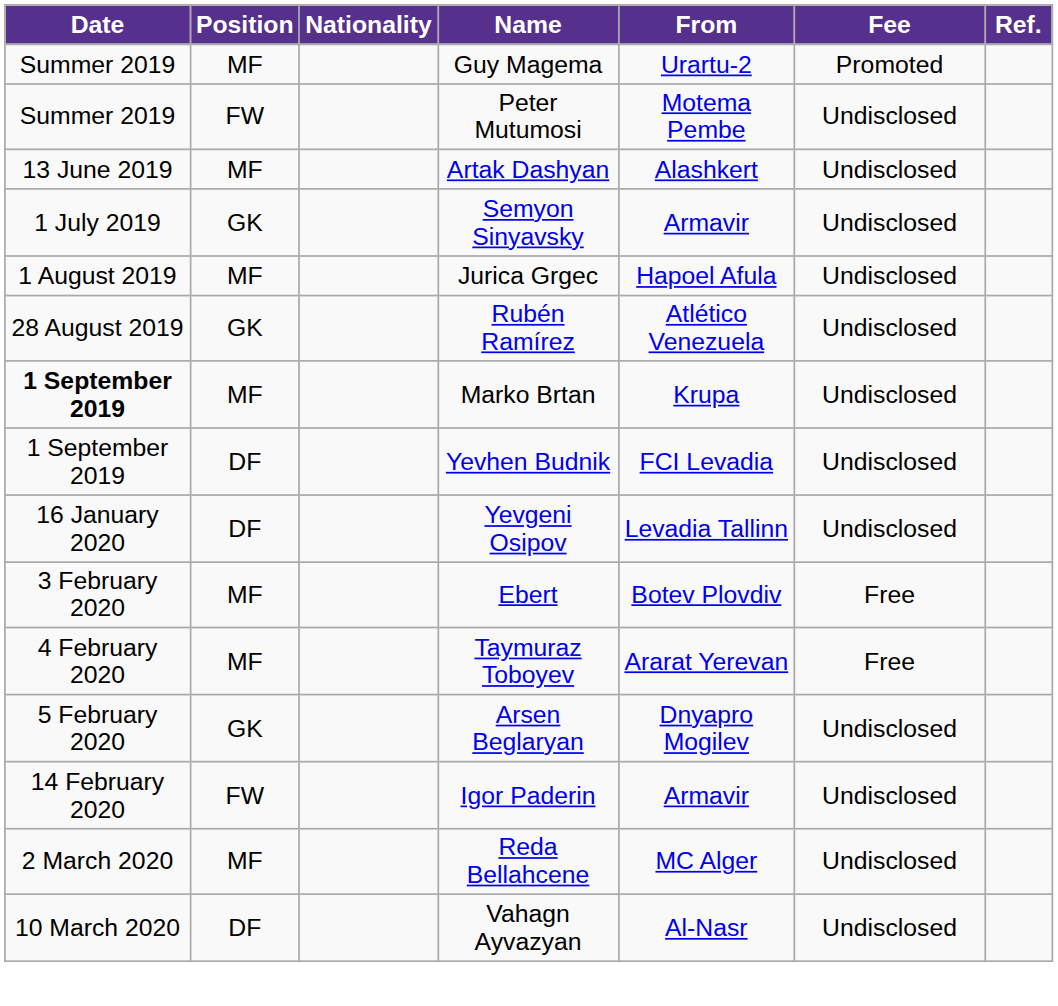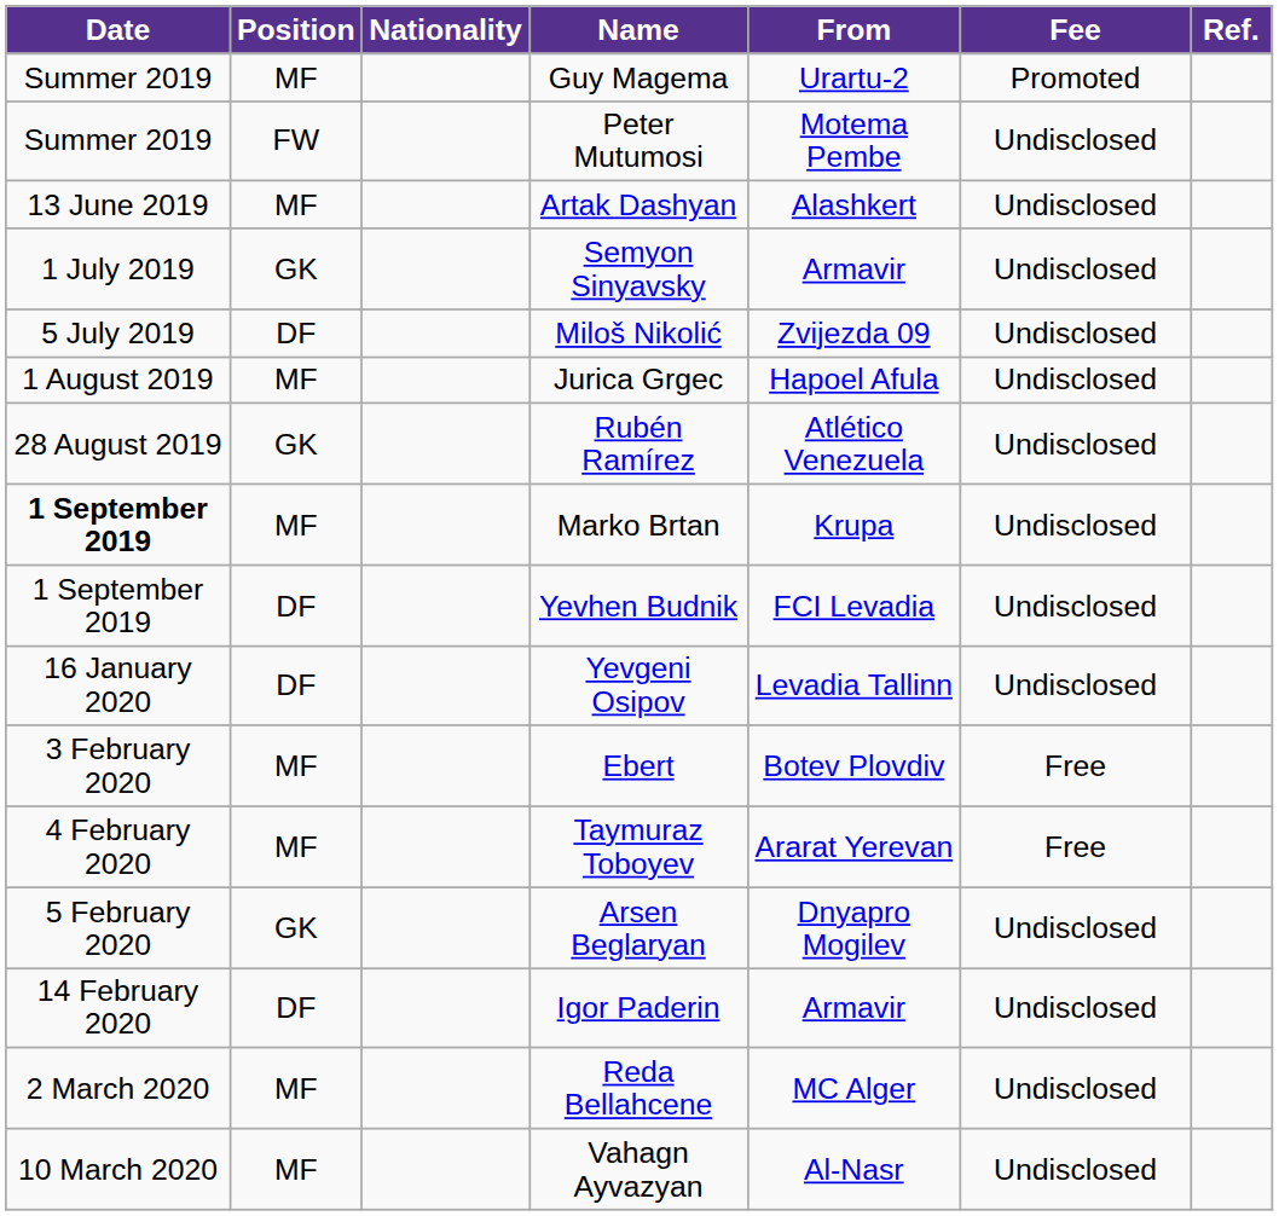 <table class="wikitable"  style="text-align:center; font-size:90%; ">
 <tr>
 <th style="background:#55308D; color:white; width:200px;">Date</th>
 <th style="background:#55308D; color:white; width:50px;">Position</th>
 <th style="background:#55308D; color:white; width:50px;">Nationality</th>
 <th style="background:#55308D; color:white; width:200px;">Name</th>
 <th style="background:#55308D; color:white; width:200px;">From</th>
 <th style="background:#55308D; color:white; width:200px;">Fee</th>
 <th style="background:#55308D; color:white; width:50px;">Ref.</th>
 </tr>
 <tr>
 <td>Summer 2019</td>
 <td>MF</td>
 <td></td>
 <td>Guy Magema</td>
 <td><a href='#'>Urartu-2</a></td>
 <td>Promoted</td>
 <td></td>
 </tr>
 <tr>
 <td>Summer 2019</td>
 <td>FW</td>
 <td></td>
 <td>Peter Mutumosi</td>
 <td><a href='#'>Motema Pembe</a></td>
 <td>Undisclosed</td>
 <td></td>
 </tr>
 <tr>
 <td>13 June 2019</td>
 <td>MF</td>
 <td></td>
 <td><a href='#'>Artak Dashyan</a></td>
 <td><a href='#'>Alashkert</a></td>
 <td>Undisclosed</td>
 <td></td>
 </tr>
 <tr>
 <td>1 July 2019</td>
 <td>GK</td>
 <td></td>
 <td><a href='#'>Semyon Sinyavsky</a></td>
 <td><a href='#'>Armavir</a></td>
+<td>Undisclosed</td>
+<td></td>
+</tr>
+<tr>
+<td>5 July 2019</td>
+<td>DF</td>
+<td></td>
+<td><a href='#'>Miloš Nikolić</a></td>
+<td><a href='#'>Zvijezda 09</a></td>
 <td>Undisclosed</td>
 <td></td>
 </tr>
 <tr>
 <td>1 August 2019</td>
 <td>MF</td>
 <td></td>
 <td>Jurica Grgec</td>
 <td><a href='#'>Hapoel Afula</a></td>
 <td>Undisclosed</td>
 <td></td>
 </tr>
 <tr>
 <td>28 August 2019</td>
 <td>GK</td>
 <td></td>
 <td><a href='#'>Rubén Ramírez</a></td>
 <td><a href='#'>Atlético Venezuela</a></td>
 <td>Undisclosed</td>
 <td></td>
 </tr>
 <tr>
 <td><strong>1 September 2019</strong></td>
 <td>MF</td>
 <td></td>
 <td>Marko Brtan</td>
 <td><a href='#'>Krupa</a></td>
 <td>Undisclosed</td>
 <td></td>
 </tr>
 <tr>
 <td>1 September 2019</td>
 <td>DF</td>
 <td></td>
 <td><a href='#'>Yevhen Budnik</a></td>
 <td><a href='#'>FCI Levadia</a></td>
 <td>Undisclosed</td>
 <td></td>
 </tr>
 <tr>
 <td>16 January 2020</td>
 <td>DF</td>
 <td></td>
 <td><a href='#'>Yevgeni Osipov</a></td>
 <td><a href='#'>Levadia Tallinn</a></td>
 <td>Undisclosed</td>
 <td></td>
 </tr>
 <tr>
 <td>3 February 2020</td>
 <td>MF</td>
 <td></td>
 <td><a href='#'>Ebert</a></td>
 <td><a href='#'>Botev Plovdiv</a></td>
 <td>Free</td>
 <td></td>
 </tr>
 <tr>
 <td>4 February 2020</td>
 <td>MF</td>
 <td></td>
 <td><a href='#'>Taymuraz Toboyev</a></td>
 <td><a href='#'>Ararat Yerevan</a></td>
 <td>Free</td>
 <td></td>
 </tr>
 <tr>
 <td>5 February 2020</td>
 <td>GK</td>
 <td></td>
 <td><a href='#'>Arsen Beglaryan</a></td>
 <td><a href='#'>Dnyapro Mogilev</a></td>
 <td>Undisclosed</td>
 <td></td>
 </tr>
 <tr>
 <td>14 February 2020</td>
-<td>FW</td>
+<td>DF</td>
 <td></td>
 <td><a href='#'>Igor Paderin</a></td>
 <td><a href='#'>Armavir</a></td>
 <td>Undisclosed</td>
 <td></td>
 </tr>
 <tr>
 <td>2 March 2020</td>
 <td>MF</td>
 <td></td>
 <td><a href='#'>Reda Bellahcene</a></td>
 <td><a href='#'>MC Alger</a></td>
 <td>Undisclosed</td>
 <td></td>
 </tr>
 <tr>
 <td>10 March 2020</td>
-<td>DF</td>
+<td>MF</td>
 <td></td>
 <td>Vahagn Ayvazyan</td>
 <td><a href='#'>Al-Nasr</a></td>
 <td>Undisclosed</td>
 <td></td>
 </tr>
 </table>
